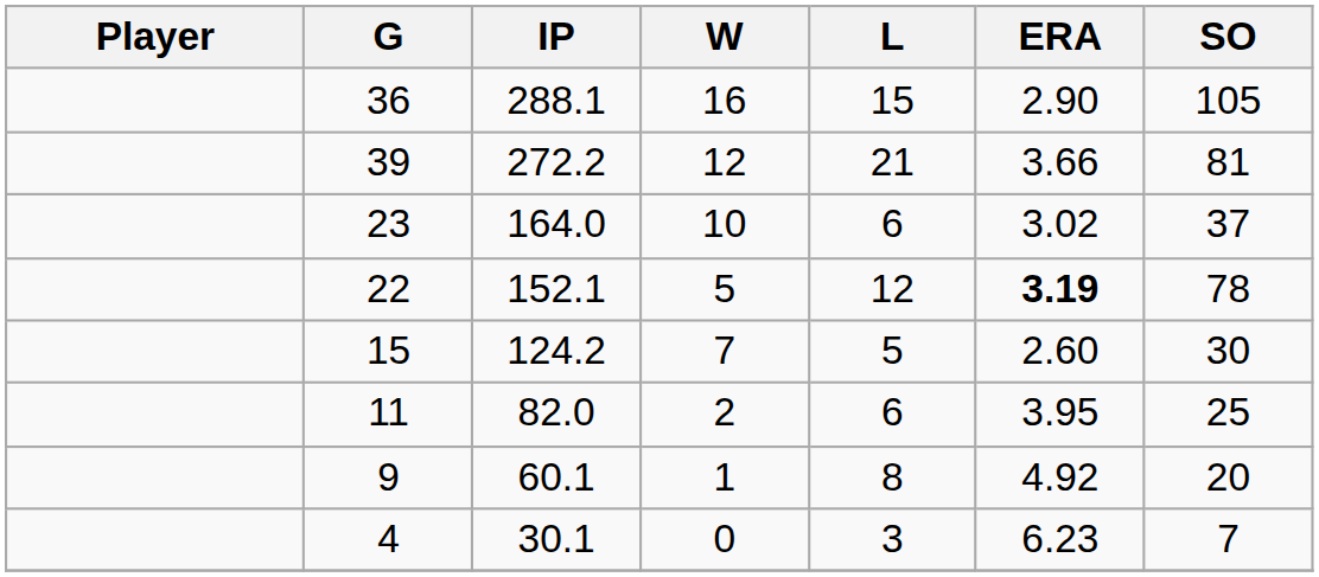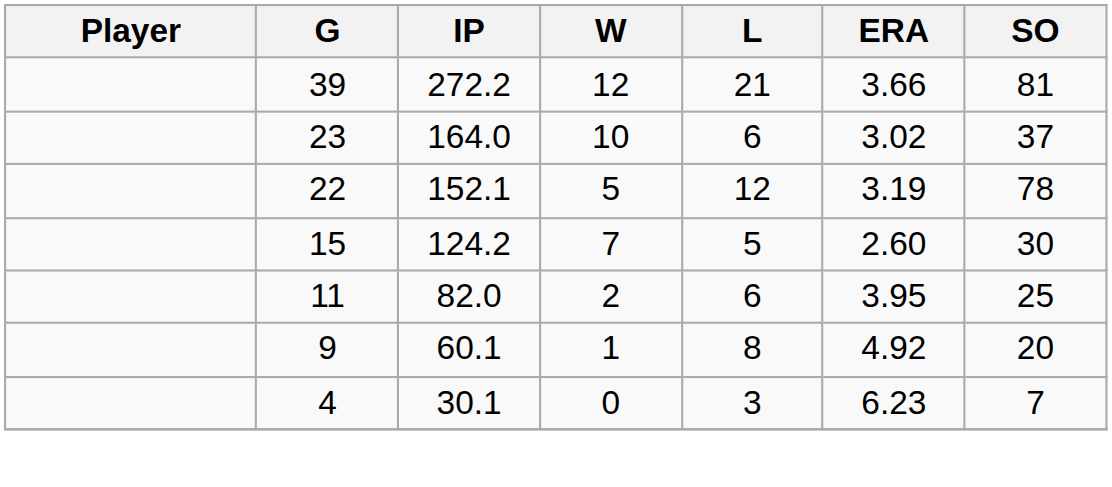 <table class="wikitable sortable">
 <tr>
 <th bgcolor="#DDDDFF" width="16%">Player</th>
 <th bgcolor="#DDDDFF" width="9%">G</th>
 <th bgcolor="#DDDDFF" width="9%">IP</th>
 <th bgcolor="#DDDDFF" width="9%">W</th>
 <th bgcolor="#DDDDFF" width="9%">L</th>
 <th bgcolor="#DDDDFF" width="9%">ERA</th>
 <th bgcolor="#DDDDFF" width="9%">SO</th>
-</tr>
-<tr align="center">
-<td></td>
-<td>36</td>
-<td>288.1</td>
-<td>16</td>
-<td>15</td>
-<td>2.90</td>
-<td>105</td>
 </tr>
 <tr align="center">
 <td></td>
 <td>39</td>
 <td>272.2</td>
 <td>12</td>
 <td>21</td>
 <td>3.66</td>
 <td>81</td>
 </tr>
 <tr align="center">
 <td></td>
 <td>23</td>
 <td>164.0</td>
 <td>10</td>
 <td>6</td>
 <td>3.02</td>
 <td>37</td>
 </tr>
 <tr align="center">
 <td></td>
 <td>22</td>
 <td>152.1</td>
 <td>5</td>
 <td>12</td>
-<td><strong>3.19</strong></td>
+<td>3.19</td>
 <td>78</td>
 </tr>
 <tr align="center">
 <td></td>
 <td>15</td>
 <td>124.2</td>
 <td>7</td>
 <td>5</td>
 <td>2.60</td>
 <td>30</td>
 </tr>
 <tr align="center">
 <td></td>
 <td>11</td>
 <td>82.0</td>
 <td>2</td>
 <td>6</td>
 <td>3.95</td>
 <td>25</td>
 </tr>
 <tr align="center">
 <td></td>
 <td>9</td>
 <td>60.1</td>
 <td>1</td>
 <td>8</td>
 <td>4.92</td>
 <td>20</td>
 </tr>
 <tr align="center">
 <td></td>
 <td>4</td>
 <td>30.1</td>
 <td>0</td>
 <td>3</td>
 <td>6.23</td>
 <td>7</td>
 </tr>
 <tr align="center">
 </tr>
 </table>
